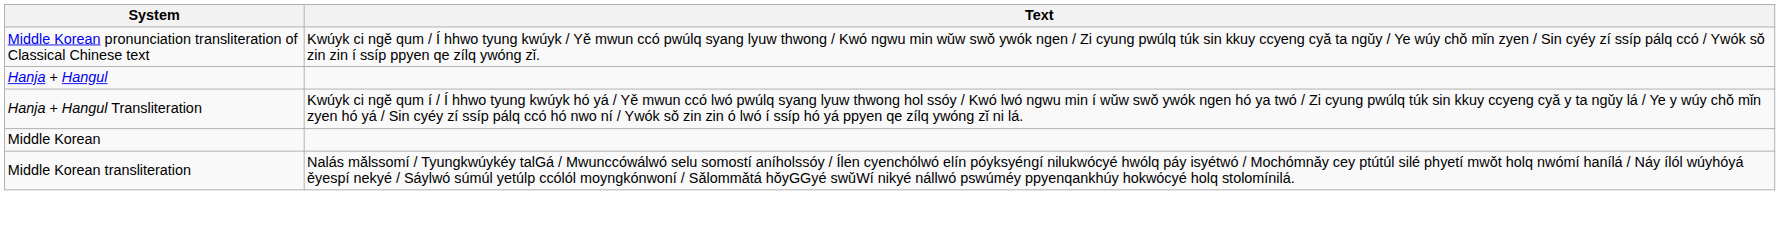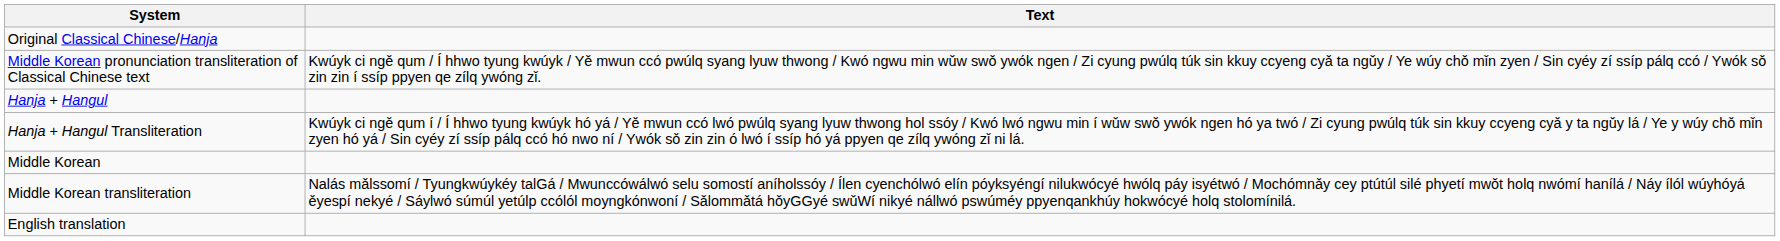 <table class="wikitable">
 <tr>
 <th>System</th>
 <th>Text</th>
+</tr>
+<tr>
+<td>Original <a href='#'>Classical Chinese</a>/<em><a href='#'>Hanja</a></em></td>
+<td></td>
 </tr>
 <tr>
 <td><a href='#'>Middle Korean</a> pronunciation transliteration of Classical Chinese text</td>
 <td>Kwúyk ci ngě qum / Í hhwo tyung kwúyk / Yě mwun ccó pwúlq syang lyuw thwong / Kwó ngwu min wǔw swǒ ywók ngen / Zi cyung pwúlq túk sin kkuy ccyeng cyǎ ta ngǔy / Ye wúy chǒ mǐn zyen / Sin cyéy zí ssíp pálq ccó / Ywók sǒ zin zin í ssíp ppyen qe zílq ywóng zǐ.</td>
 </tr>
 <tr>
 <td><em><a href='#'>Hanja</a></em> + <em><a href='#'>Hangul</a></em></td>
 <td></td>
 </tr>
 <tr>
 <td><em>Hanja</em> + <em>Hangul</em> Transliteration</td>
 <td>Kwúyk ci ngě qum í / Í hhwo tyung kwúyk hó yá / Yě mwun ccó lwó pwúlq syang lyuw thwong hol ssóy / Kwó lwó ngwu min í wǔw swǒ ywók ngen hó ya twó / Zi cyung pwúlq túk sin kkuy ccyeng cyǎ y ta ngǔy lá / Ye y wúy chǒ mǐn zyen hó yá / Sin cyéy zí ssíp pálq ccó hó nwo ní / Ywók sǒ zin zin ó lwó í ssíp hó yá ppyen qe zílq ywóng zǐ ni lá.</td>
 </tr>
 <tr>
 <td>Middle Korean</td>
 <td></td>
 </tr>
 <tr>
 <td>Middle Korean transliteration</td>
 <td>Nalás mǎlssomí / Tyungkwúykéy talGá / Mwunccówálwó selu somostí aníholssóy / Ílen cyenchólwó elín póyksyéngí nilukwócyé hwólq páy isyétwó / Mochómnǎy cey ptútúl silé phyetí mwǒt holq nwómí hanílá / Náy ílól wúyhóyá ěyespí nekyé / Sáylwó súmúl yetúlp ccólól moyngkónwoní / Sǎlommǎtá hǒyGGyé swǔWí nikyé nállwó pswúméy ppyenqankhúy hokwócyé holq stolomínilá.</td>
 </tr>
+<tr>
+<td>English translation</td>
+<td></td>
+</tr>
 </table>
